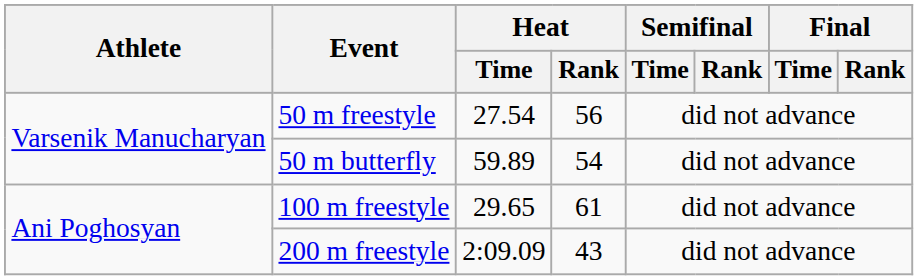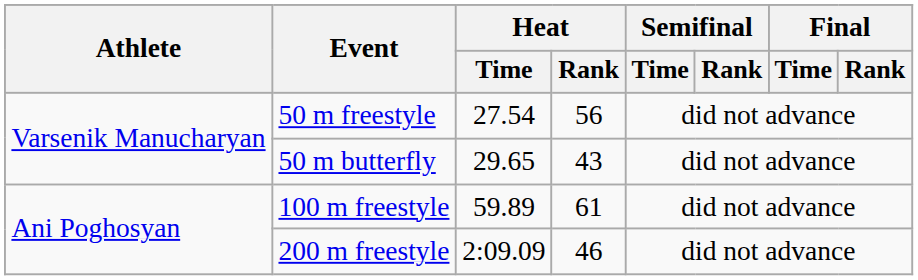 <table class="wikitable" style="text-align:center; font-size:90%">
 <tr>
 <th rowspan="2">Athlete</th>
 <th rowspan="2">Event</th>
 <th colspan="2">Heat</th>
 <th colspan="2">Semifinal</th>
 <th colspan="2">Final</th>
 </tr>
 <tr style="font-size:95%">
 <th>Time</th>
 <th>Rank</th>
 <th>Time</th>
 <th>Rank</th>
 <th>Time</th>
 <th>Rank</th>
 </tr>
 <tr>
 <td align=left rowspan=2><a href='#'>Varsenik Manucharyan</a></td>
 <td align=left><a href='#'>50 m freestyle</a></td>
 <td>27.54</td>
 <td>56</td>
 <td colspan=4>did not advance</td>
 </tr>
 <tr>
 <td align=left><a href='#'>50 m butterfly</a></td>
-<td>59.89</td>
-<td>54</td>
+<td>29.65</td>
+<td>43</td>
 <td colspan=4>did not advance</td>
 </tr>
 <tr>
 <td align=left rowspan=2><a href='#'>Ani Poghosyan</a></td>
 <td align=left><a href='#'>100 m freestyle</a></td>
-<td>29.65</td>
+<td>59.89</td>
 <td>61</td>
 <td colspan=4>did not advance</td>
 </tr>
 <tr>
 <td align=left><a href='#'>200 m freestyle</a></td>
 <td>2:09.09</td>
-<td>43</td>
+<td>46</td>
 <td colspan=4>did not advance</td>
 </tr>
 </table>
